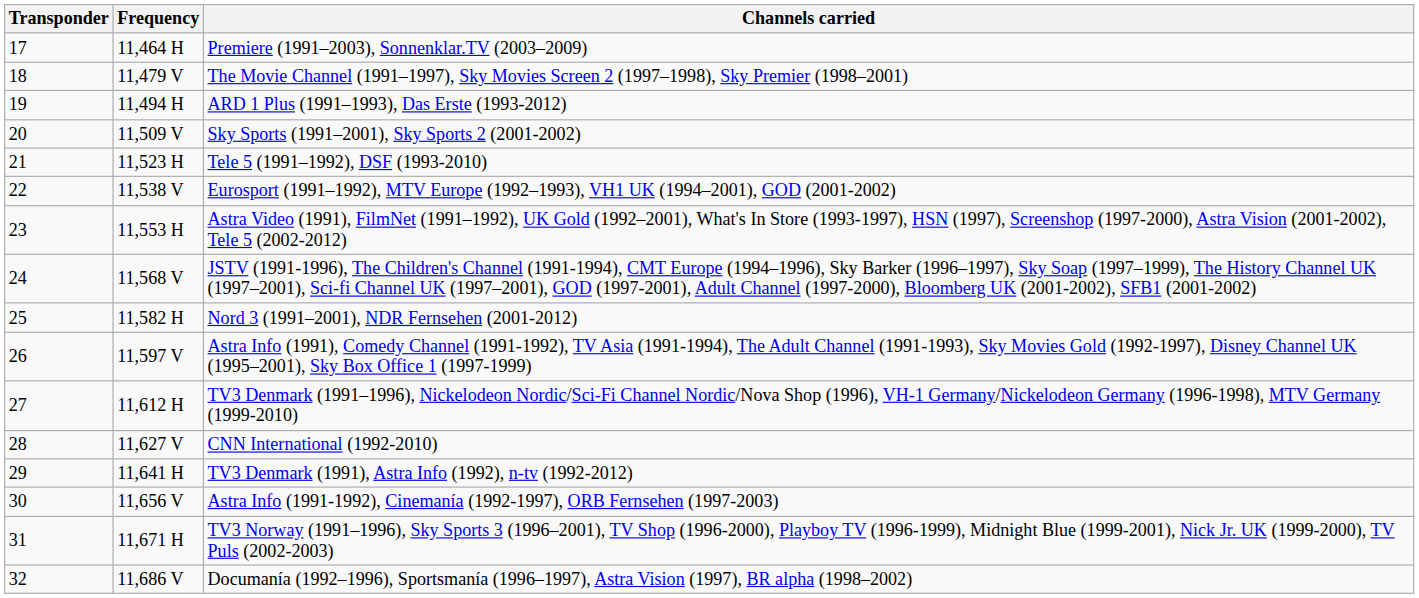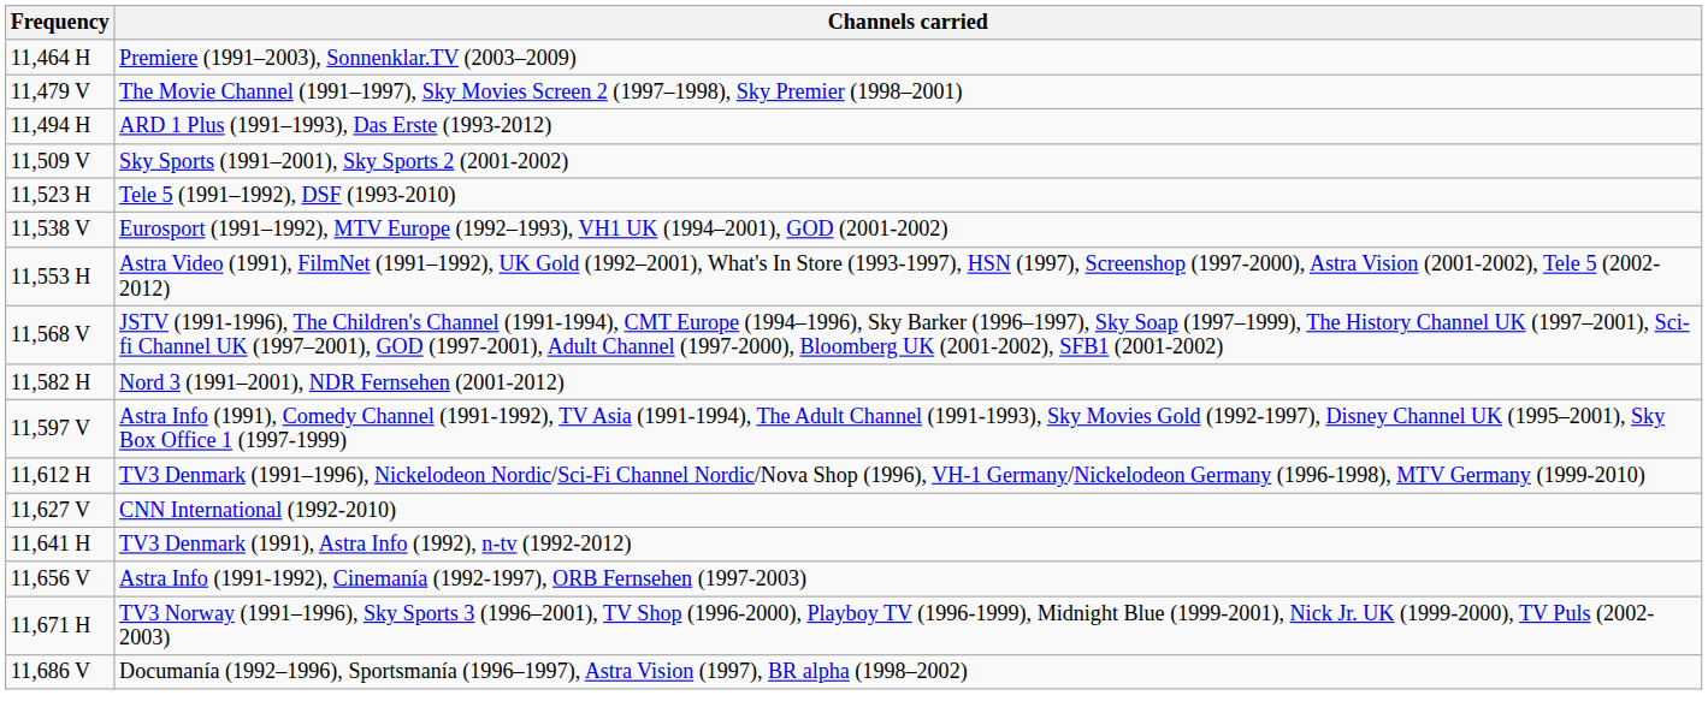 <table class=wikitable>
 <tr>
-<th>Transponder</th>
 <th>Frequency</th>
 <th>Channels carried</th>
 </tr>
 <tr>
-<td>17</td>
 <td>11,464 H</td>
 <td><a href='#'>Premiere</a> (1991–2003), <a href='#'>Sonnenklar.TV</a> (2003–2009)</td>
 </tr>
 <tr>
-<td>18</td>
 <td>11,479 V</td>
 <td><a href='#'>The Movie Channel</a> (1991–1997), <a href='#'>Sky Movies Screen 2</a> (1997–1998), <a href='#'>Sky Premier</a> (1998–2001)</td>
 </tr>
 <tr>
-<td>19</td>
 <td>11,494 H</td>
 <td><a href='#'>ARD 1 Plus</a> (1991–1993), <a href='#'>Das Erste</a> (1993-2012)</td>
 </tr>
 <tr>
-<td>20</td>
 <td>11,509 V</td>
 <td><a href='#'>Sky Sports</a> (1991–2001), <a href='#'>Sky Sports 2</a> (2001-2002)</td>
 </tr>
 <tr>
-<td>21</td>
 <td>11,523 H</td>
 <td><a href='#'>Tele 5</a> (1991–1992), <a href='#'>DSF</a> (1993-2010)</td>
 </tr>
 <tr>
-<td>22</td>
 <td>11,538 V</td>
 <td><a href='#'>Eurosport</a> (1991–1992), <a href='#'>MTV Europe</a> (1992–1993), <a href='#'>VH1 UK</a> (1994–2001), <a href='#'>GOD</a> (2001-2002)</td>
 </tr>
 <tr>
-<td>23</td>
 <td>11,553 H</td>
 <td><a href='#'>Astra Video</a> (1991), <a href='#'>FilmNet</a> (1991–1992), <a href='#'>UK Gold</a> (1992–2001), What's In Store (1993-1997), <a href='#'>HSN</a> (1997), <a href='#'>Screenshop</a> (1997-2000), <a href='#'>Astra Vision</a> (2001-2002), <a href='#'>Tele 5</a> (2002-2012)</td>
 </tr>
 <tr>
-<td>24</td>
 <td>11,568 V</td>
 <td><a href='#'>JSTV</a> (1991-1996), <a href='#'>The Children's Channel</a> (1991-1994), <a href='#'>CMT Europe</a> (1994–1996), Sky Barker (1996–1997), <a href='#'>Sky Soap</a> (1997–1999), <a href='#'>The History Channel UK</a> (1997–2001), <a href='#'>Sci-fi Channel UK</a> (1997–2001), <a href='#'>GOD</a> (1997-2001), <a href='#'>Adult Channel</a> (1997-2000), <a href='#'>Bloomberg UK</a> (2001-2002), <a href='#'>SFB1</a> (2001-2002)</td>
 </tr>
 <tr>
-<td>25</td>
 <td>11,582 H</td>
 <td><a href='#'>Nord 3</a> (1991–2001), <a href='#'>NDR Fernsehen</a> (2001-2012)</td>
 </tr>
 <tr>
-<td>26</td>
 <td>11,597 V</td>
 <td><a href='#'>Astra Info</a> (1991), <a href='#'>Comedy Channel</a> (1991-1992), <a href='#'>TV Asia</a> (1991-1994), <a href='#'>The Adult Channel</a> (1991-1993), <a href='#'>Sky Movies Gold</a> (1992-1997), <a href='#'>Disney Channel UK</a> (1995–2001), <a href='#'>Sky Box Office 1</a> (1997-1999)</td>
 </tr>
 <tr>
-<td>27</td>
 <td>11,612 H</td>
 <td><a href='#'>TV3 Denmark</a> (1991–1996), <a href='#'>Nickelodeon Nordic</a>/<a href='#'>Sci-Fi Channel Nordic</a>/Nova Shop (1996), <a href='#'>VH-1 Germany</a>/<a href='#'>Nickelodeon Germany</a> (1996-1998), <a href='#'>MTV Germany</a> (1999-2010)</td>
 </tr>
 <tr>
-<td>28</td>
 <td>11,627 V</td>
 <td><a href='#'>CNN International</a> (1992-2010)</td>
 </tr>
 <tr>
-<td>29</td>
 <td>11,641 H</td>
 <td><a href='#'>TV3 Denmark</a> (1991), <a href='#'>Astra Info</a> (1992), <a href='#'>n-tv</a> (1992-2012)</td>
 </tr>
 <tr>
-<td>30</td>
 <td>11,656 V</td>
 <td><a href='#'>Astra Info</a> (1991-1992), <a href='#'>Cinemanía</a> (1992-1997), <a href='#'>ORB Fernsehen</a> (1997-2003)</td>
 </tr>
 <tr>
-<td>31</td>
 <td>11,671 H</td>
 <td><a href='#'>TV3 Norway</a> (1991–1996), <a href='#'>Sky Sports 3</a> (1996–2001), <a href='#'>TV Shop</a> (1996-2000), <a href='#'>Playboy TV</a> (1996-1999), Midnight Blue (1999-2001), <a href='#'>Nick Jr. UK</a> (1999-2000), <a href='#'>TV Puls</a> (2002-2003)</td>
 </tr>
 <tr>
-<td>32</td>
 <td>11,686 V</td>
 <td>Documanía (1992–1996), Sportsmanía (1996–1997), <a href='#'>Astra Vision</a> (1997), <a href='#'>BR alpha</a> (1998–2002)</td>
 </tr>
 </table>
